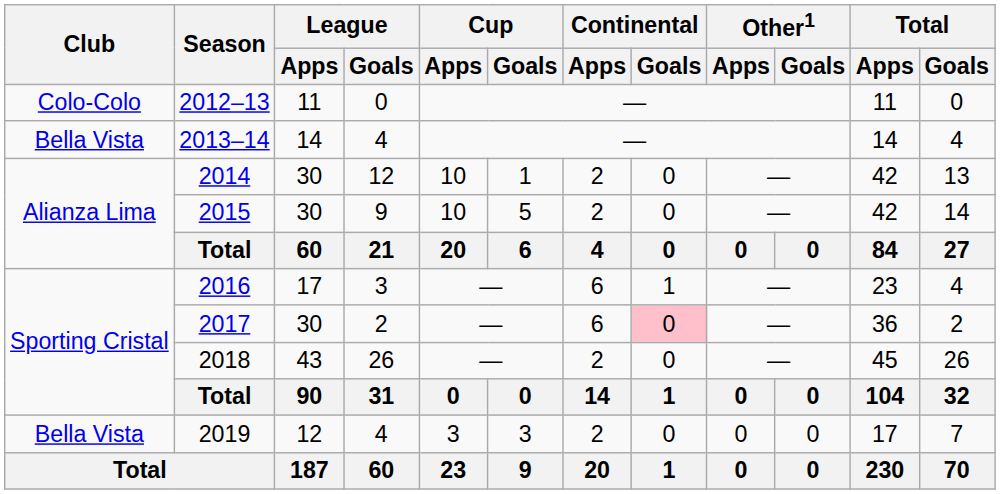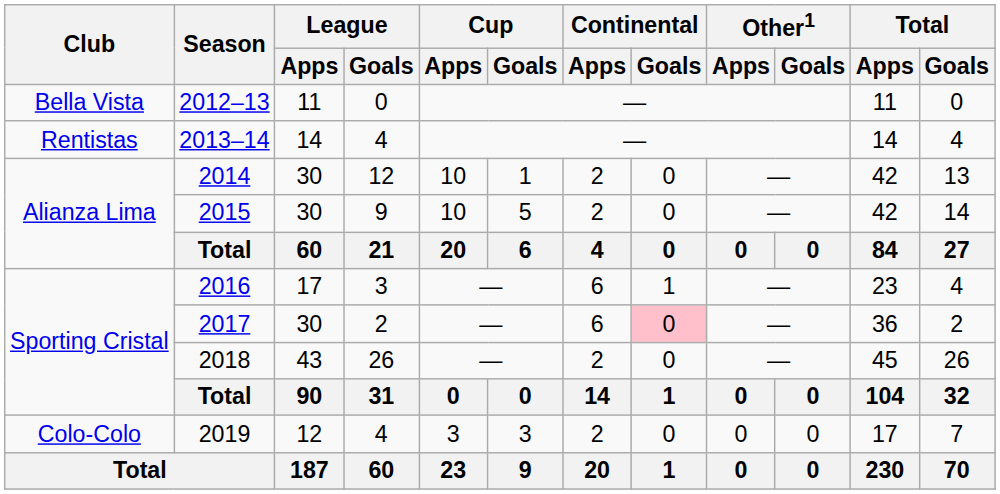 <table class="wikitable" style="text-align: center">
 <tr>
 <th rowspan=2>Club</th>
 <th rowspan=2>Season</th>
 <th colspan=2>League</th>
 <th colspan=2>Cup</th>
 <th colspan=2>Continental</th>
 <th colspan=2>Other<sup>1</sup></th>
 <th colspan=2>Total</th>
 </tr>
 <tr>
 <th>Apps</th>
 <th>Goals</th>
 <th>Apps</th>
 <th>Goals</th>
 <th>Apps</th>
 <th>Goals</th>
 <th>Apps</th>
 <th>Goals</th>
 <th>Apps</th>
 <th>Goals</th>
 </tr>
 <tr>
-<td><a href='#'>Colo-Colo</a></td>
+<td><a href='#'>Bella Vista</a></td>
 <td><a href='#'>2012–13</a></td>
 <td>11</td>
 <td>0</td>
 <td colspan="6">—</td>
 <td>11</td>
 <td>0</td>
 </tr>
 <tr>
-<td><a href='#'>Bella Vista</a></td>
+<td><a href='#'>Rentistas</a></td>
 <td><a href='#'>2013–14</a></td>
 <td>14</td>
 <td>4</td>
 <td colspan="6">—</td>
 <td>14</td>
 <td>4</td>
 </tr>
 <tr>
 <td rowspan=3><a href='#'>Alianza Lima</a></td>
 <td><a href='#'>2014</a></td>
 <td>30</td>
 <td>12</td>
 <td>10</td>
 <td>1</td>
 <td>2</td>
 <td>0</td>
 <td colspan="2">—</td>
 <td>42</td>
 <td>13</td>
 </tr>
 <tr>
 <td><a href='#'>2015</a></td>
 <td>30</td>
 <td>9</td>
 <td>10</td>
 <td>5</td>
 <td>2</td>
 <td>0</td>
 <td colspan="2">—</td>
 <td>42</td>
 <td>14</td>
 </tr>
 <tr>
 <th>Total</th>
 <th>60</th>
 <th>21</th>
 <th>20</th>
 <th>6</th>
 <th>4</th>
 <th>0</th>
 <th>0</th>
 <th>0</th>
 <th>84</th>
 <th>27</th>
 </tr>
 <tr>
 <td rowspan="4"><a href='#'>Sporting Cristal</a></td>
 <td><a href='#'>2016</a></td>
 <td>17</td>
 <td>3</td>
 <td colspan="2">—</td>
 <td>6</td>
 <td>1</td>
 <td colspan="2">—</td>
 <td>23</td>
 <td>4</td>
 </tr>
 <tr>
 <td><a href='#'>2017</a></td>
 <td>30</td>
 <td>2</td>
 <td colspan="2">—</td>
 <td>6</td>
 <td style="background: pink;">0</td>
 <td colspan="2">—</td>
 <td>36</td>
 <td>2</td>
 </tr>
 <tr>
 <td>2018</td>
 <td>43</td>
 <td>26</td>
 <td colspan="2">—</td>
 <td>2</td>
 <td>0</td>
 <td colspan="2">—</td>
 <td>45</td>
 <td>26</td>
 </tr>
 <tr>
 <th>Total</th>
 <th>90</th>
 <th>31</th>
 <th>0</th>
 <th>0</th>
 <th>14</th>
 <th>1</th>
 <th>0</th>
 <th>0</th>
 <th>104</th>
 <th>32</th>
 </tr>
 <tr>
-<td><a href='#'>Bella Vista</a></td>
+<td><a href='#'>Colo-Colo</a></td>
 <td>2019</td>
 <td>12</td>
 <td>4</td>
 <td>3</td>
 <td>3</td>
 <td>2</td>
 <td>0</td>
 <td>0</td>
 <td>0</td>
 <td>17</td>
 <td>7</td>
 </tr>
 <tr>
 <th colspan="2">Total</th>
 <th>187</th>
 <th>60</th>
 <th>23</th>
 <th>9</th>
 <th>20</th>
 <th>1</th>
 <th>0</th>
 <th>0</th>
 <th>230</th>
 <th>70</th>
 </tr>
 </table>
